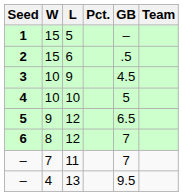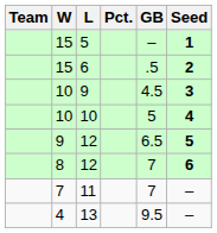 <table class=wikitable>
 <tr>
-<th>Seed</th>
+<th>Team</th>
 <th>W</th>
 <th>L</th>
 <th>Pct.</th>
 <th>GB</th>
-<th>Team</th>
+<th>Seed</th>
 </tr>
 <tr bgcolor="#ccffcc">
-<td style="text-align:center;"><strong>1</strong></td>
+<td></td>
 <td>15</td>
 <td>5</td>
 <td></td>
 <td style="text-align:center;">–</td>
-<td></td>
+<td style="text-align:center;"><strong>1</strong></td>
 </tr>
 <tr bgcolor="#ccffcc">
-<td style="text-align:center;"><strong>2</strong></td>
+<td></td>
 <td>15</td>
 <td>6</td>
 <td></td>
 <td style="text-align:center;">.5</td>
-<td></td>
+<td style="text-align:center;"><strong>2</strong></td>
 </tr>
 <tr bgcolor="#ccffcc">
-<td style="text-align:center;"><strong>3</strong></td>
+<td></td>
 <td>10</td>
 <td>9</td>
 <td></td>
 <td style="text-align:center;">4.5</td>
-<td></td>
+<td style="text-align:center;"><strong>3</strong></td>
 </tr>
 <tr bgcolor="#ccffcc">
-<td style="text-align:center;"><strong>4</strong></td>
+<td></td>
 <td>10</td>
 <td>10</td>
 <td></td>
 <td style="text-align:center;">5</td>
-<td></td>
+<td style="text-align:center;"><strong>4</strong></td>
 </tr>
 <tr bgcolor="#ccffcc">
-<td style="text-align:center;"><strong>5</strong></td>
+<td></td>
 <td>9</td>
 <td>12</td>
 <td></td>
 <td style="text-align:center;">6.5</td>
-<td></td>
+<td style="text-align:center;"><strong>5</strong></td>
 </tr>
 <tr bgcolor="#ccffcc">
-<td style="text-align:center;"><strong>6</strong></td>
+<td></td>
 <td>8</td>
 <td>12</td>
 <td></td>
 <td style="text-align:center;">7</td>
-<td></td>
+<td style="text-align:center;"><strong>6</strong></td>
 </tr>
 <tr>
-<td style="text-align:center;">–</td>
+<td></td>
 <td>7</td>
 <td>11</td>
 <td></td>
 <td style="text-align:center;">7</td>
-<td></td>
+<td style="text-align:center;">–</td>
 </tr>
 <tr>
-<td style="text-align:center;">–</td>
+<td></td>
 <td>4</td>
 <td>13</td>
 <td></td>
 <td style="text-align:center;">9.5</td>
-<td></td>
+<td style="text-align:center;">–</td>
 </tr>
 </table>
